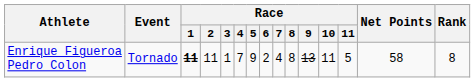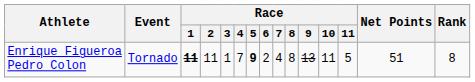 <table class=wikitable style=font-size:90%;text-align:center>
 <tr>
 <th rowspan=2>Athlete</th>
 <th rowspan=2>Event</th>
 <th colspan=11>Race</th>
 <th rowspan=2>Net Points</th>
 <th rowspan=2>Rank</th>
 </tr>
 <tr style=font-size:95%>
 <th>1</th>
 <th>2</th>
 <th>3</th>
 <th>4</th>
 <th>5</th>
 <th>6</th>
 <th>7</th>
 <th>8</th>
 <th>9</th>
 <th>10</th>
 <th>11</th>
 </tr>
 <tr>
 <td align=left><a href='#'>Enrique Figueroa</a><br><a href='#'>Pedro Colon</a></td>
 <td align=left><a href='#'>Tornado</a></td>
 <td><strong><s>11</s></strong></td>
 <td>11</td>
 <td>1</td>
 <td>7</td>
-<td>9</td>
+<td><strong>9</strong></td>
 <td>2</td>
 <td>4</td>
 <td>8</td>
 <td><s>13</s></td>
 <td>11</td>
 <td>5</td>
-<td>58</td>
+<td>51</td>
 <td>8</td>
 </tr>
 </table>
